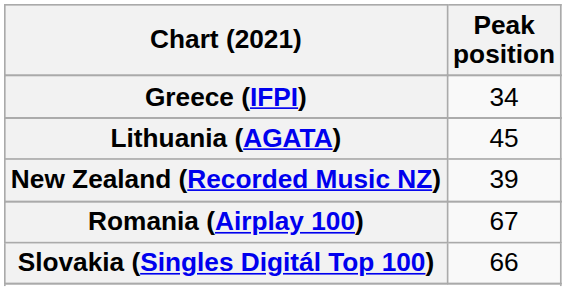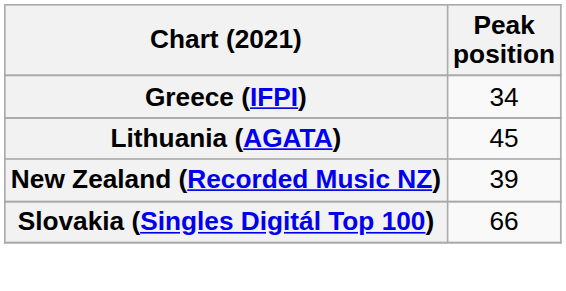 <table class="wikitable sortable plainrowheaders" style="text-align:center">
 <tr>
 <th scope="col">Chart (2021)</th>
 <th scope="col">Peak<br>position</th>
 </tr>
 <tr>
 </tr>
 <tr>
 </tr>
 <tr>
 </tr>
 <tr>
 </tr>
 <tr>
 </tr>
 <tr>
 </tr>
 <tr>
 <th scope="row">Greece (<a href='#'>IFPI</a>)</th>
 <td>34</td>
 </tr>
 <tr>
 </tr>
 <tr>
 <th scope="row">Lithuania (<a href='#'>AGATA</a>)</th>
 <td>45</td>
 </tr>
 <tr>
 <th scope="row">New Zealand (<a href='#'>Recorded Music NZ</a>)</th>
 <td>39</td>
 </tr>
 <tr>
 </tr>
 <tr>
-<th scope="row">Romania (<a href='#'>Airplay 100</a>)</th>
-<td>67</td>
-</tr>
-<tr>
 <th scope="row">Slovakia (<a href='#'>Singles Digitál Top 100</a>)</th>
 <td>66</td>
 </tr>
 <tr>
 </tr>
 <tr>
 </tr>
 <tr>
 </tr>
 <tr>
 </tr>
 <tr>
 </tr>
 <tr>
 </tr>
 <tr>
 </tr>
 <tr>
 </tr>
 <tr>
 </tr>
 </table>
